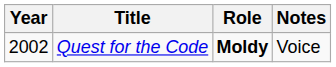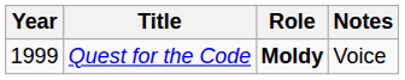 <table class="wikitable">
 <tr>
 <th>Year</th>
 <th>Title</th>
 <th>Role</th>
 <th>Notes</th>
 </tr>
 <tr>
-<td>2002</td>
+<td>1999</td>
 <td><em><a href='#'>Quest for the Code</a></em></td>
 <td><strong>Moldy</strong></td>
 <td>Voice</td>
 </tr>
 </table>
